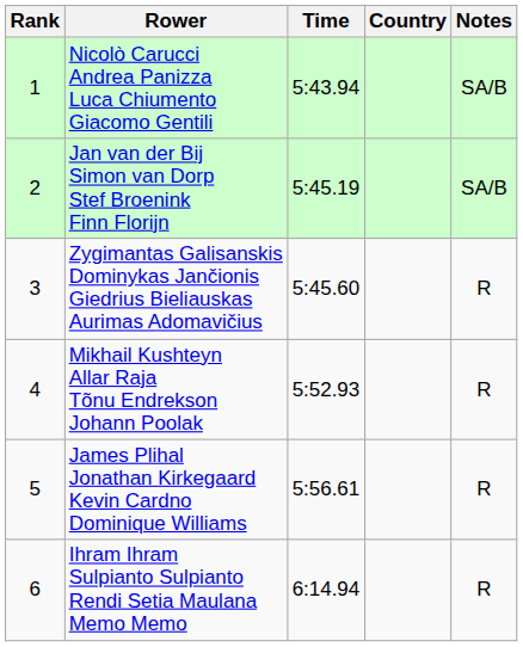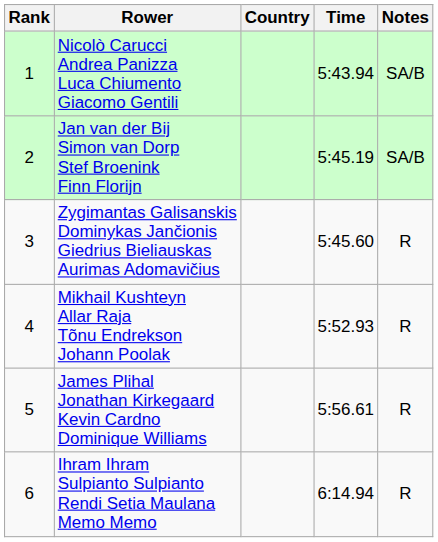 <table class="wikitable" style="text-align:center">
 <tr>
 <th>Rank</th>
 <th>Rower</th>
+<th>Country</th>
 <th>Time</th>
-<th>Country</th>
 <th>Notes</th>
 </tr>
 <tr bgcolor=ccffcc>
 <td>1</td>
 <td align="left"><a href='#'>Nicolò Carucci</a><br><a href='#'>Andrea Panizza</a><br><a href='#'>Luca Chiumento</a><br><a href='#'>Giacomo Gentili</a></td>
+<td align="left"></td>
 <td>5:43.94</td>
-<td align="left"></td>
 <td>SA/B</td>
 </tr>
 <tr bgcolor=ccffcc>
 <td>2</td>
 <td align="left"><a href='#'>Jan van der Bij</a><br><a href='#'>Simon van Dorp</a><br><a href='#'>Stef Broenink</a><br><a href='#'>Finn Florijn</a></td>
+<td align="left"></td>
 <td>5:45.19</td>
-<td align="left"></td>
 <td>SA/B</td>
 </tr>
 <tr>
 <td>3</td>
 <td align="left"><a href='#'>Zygimantas Galisanskis</a><br><a href='#'>Dominykas Jančionis</a><br><a href='#'>Giedrius Bieliauskas</a><br><a href='#'>Aurimas Adomavičius</a></td>
+<td align="left"></td>
 <td>5:45.60</td>
-<td align="left"></td>
 <td>R</td>
 </tr>
 <tr>
 <td>4</td>
 <td align="left"><a href='#'>Mikhail Kushteyn</a><br><a href='#'>Allar Raja</a><br><a href='#'>Tõnu Endrekson</a><br><a href='#'>Johann Poolak</a></td>
+<td align="left"></td>
 <td>5:52.93</td>
-<td align="left"></td>
 <td>R</td>
 </tr>
 <tr>
 <td>5</td>
 <td align="left"><a href='#'>James Plihal</a><br><a href='#'>Jonathan Kirkegaard</a><br><a href='#'>Kevin Cardno</a><br><a href='#'>Dominique Williams</a></td>
+<td align="left"></td>
 <td>5:56.61</td>
-<td align="left"></td>
 <td>R</td>
 </tr>
 <tr>
 <td>6</td>
 <td align="left"><a href='#'>Ihram Ihram</a><br><a href='#'>Sulpianto Sulpianto</a><br><a href='#'>Rendi Setia Maulana</a><br><a href='#'>Memo Memo</a></td>
+<td align="left"></td>
 <td>6:14.94</td>
-<td align="left"></td>
 <td>R</td>
 </tr>
 </table>
